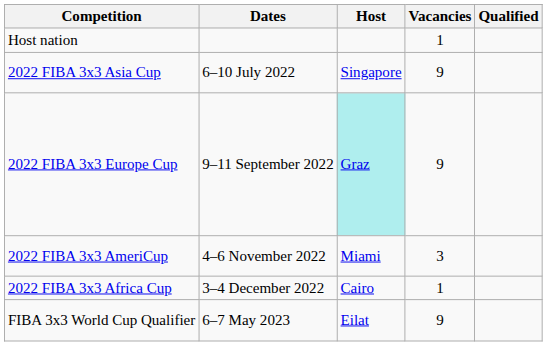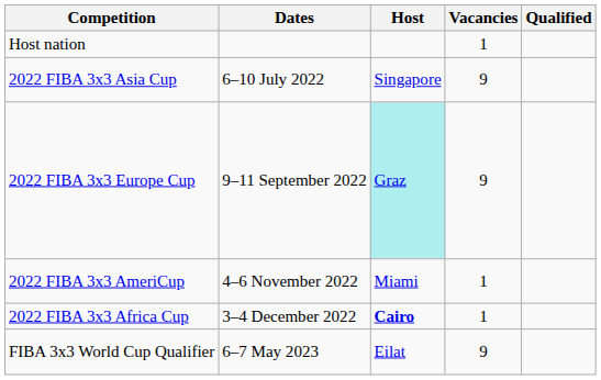 <table class="wikitable">
 <tr>
 <th>Competition</th>
 <th>Dates</th>
 <th>Host</th>
 <th>Vacancies</th>
 <th>Qualified</th>
 </tr>
 <tr>
 <td>Host nation</td>
 <td></td>
 <td></td>
 <td style="text-align: center;">1</td>
 <td></td>
 </tr>
 <tr>
 <td><a href='#'>2022 FIBA 3x3 Asia Cup</a></td>
 <td>6–10 July 2022</td>
 <td> <a href='#'>Singapore</a></td>
 <td style="text-align: center;">9</td>
 <td><br><br></td>
 </tr>
 <tr>
 <td><a href='#'>2022 FIBA 3x3 Europe Cup</a></td>
 <td>9–11 September 2022</td>
 <td style="background: paleturquoise;"> <a href='#'>Graz</a></td>
 <td style="text-align: center;">9</td>
 <td><br><br><br><br><br><br><br><br></td>
 </tr>
 <tr>
 <td><a href='#'>2022 FIBA 3x3 AmeriCup</a></td>
 <td>4–6 November 2022</td>
 <td> <a href='#'>Miami</a></td>
-<td style="text-align: center;">3</td>
+<td style="text-align: center;">1</td>
 <td><br><br></td>
 </tr>
 <tr>
 <td><a href='#'>2022 FIBA 3x3 Africa Cup</a></td>
 <td>3–4 December 2022</td>
-<td> <a href='#'>Cairo</a></td>
+<td><strong> <a href='#'>Cairo</a></strong></td>
 <td style="text-align: center;">1</td>
 <td></td>
 </tr>
 <tr>
 <td>FIBA 3x3 World Cup Qualifier</td>
 <td>6–7 May 2023</td>
 <td> <a href='#'>Eilat</a></td>
 <td style="text-align: center;">9</td>
 <td><br><br></td>
 </tr>
 </table>
